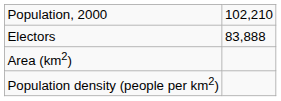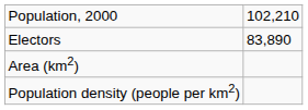 <table class="wikitable">
 <tr>
 <td>Population, 2000</td>
 <td>102,210</td>
 </tr>
 <tr>
 <td>Electors</td>
-<td>83,888</td>
+<td>83,890</td>
 </tr>
 <tr>
 <td>Area (km<sup>2</sup>)</td>
 <td></td>
 </tr>
 <tr>
 <td>Population density (people per km<sup>2</sup>)</td>
 <td></td>
 </tr>
 </table>
